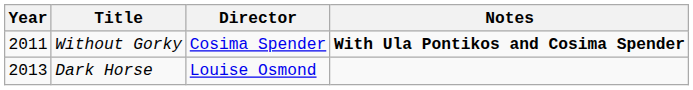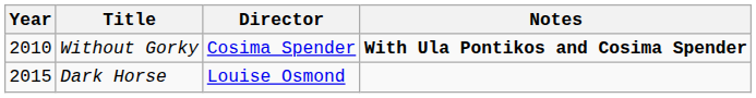 <table class="wikitable">
 <tr>
 <th>Year</th>
 <th>Title</th>
 <th>Director</th>
 <th>Notes</th>
 </tr>
 <tr>
-<td>2011</td>
+<td>2010</td>
 <td><em>Without Gorky</em></td>
 <td><a href='#'>Cosima Spender</a></td>
 <td><strong>With Ula Pontikos and Cosima Spender</strong></td>
 </tr>
 <tr>
-<td>2013</td>
+<td>2015</td>
 <td><em>Dark Horse</em></td>
 <td><a href='#'>Louise Osmond</a></td>
 <td></td>
 </tr>
 </table>
